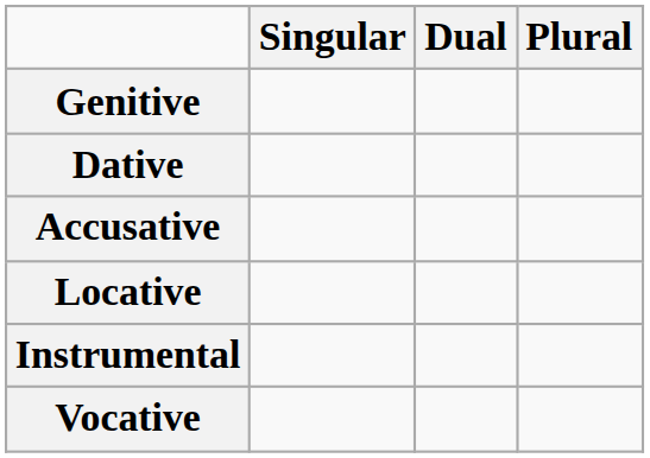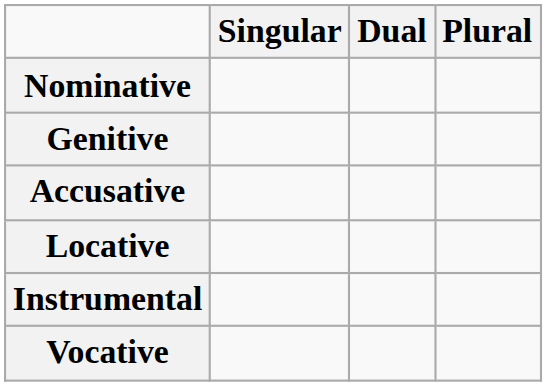 <table class="wikitable">
 <tr>
 <td></td>
 <th>Singular</th>
 <th>Dual</th>
 <th>Plural</th>
 </tr>
 <tr>
-<th>Genitive</th>
+<th>Nominative</th>
 <td></td>
 <td></td>
 <td></td>
 </tr>
 <tr>
-<th>Dative</th>
+<th>Genitive</th>
 <td></td>
 <td></td>
 <td></td>
 </tr>
 <tr>
 <th>Accusative</th>
 <td></td>
 <td></td>
 <td></td>
 </tr>
 <tr>
 <th>Locative</th>
 <td></td>
 <td></td>
 <td></td>
 </tr>
 <tr>
 <th>Instrumental</th>
 <td></td>
 <td></td>
 <td></td>
 </tr>
 <tr>
 <th>Vocative</th>
 <td></td>
 <td></td>
 <td></td>
 </tr>
 </table>
